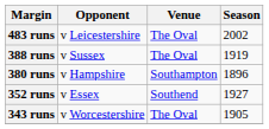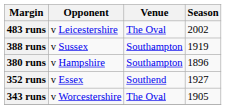 <table class="wikitable">
 <tr>
 <th>Margin</th>
 <th>Opponent</th>
 <th>Venue</th>
 <th>Season</th>
 </tr>
 <tr>
 <th>483 runs</th>
 <td>v <a href='#'>Leicestershire</a></td>
 <td><a href='#'>The Oval</a></td>
 <td>2002</td>
 </tr>
 <tr>
 <th>388 runs</th>
 <td>v <a href='#'>Sussex</a></td>
-<td><a href='#'>The Oval</a></td>
+<td><a href='#'>Southampton</a></td>
 <td>1919</td>
 </tr>
 <tr>
 <th>380 runs</th>
 <td>v <a href='#'>Hampshire</a></td>
 <td><a href='#'>Southampton</a></td>
 <td>1896</td>
 </tr>
 <tr>
 <th>352 runs</th>
 <td>v <a href='#'>Essex</a></td>
 <td><a href='#'>Southend</a></td>
 <td>1927</td>
 </tr>
 <tr>
 <th>343 runs</th>
 <td>v <a href='#'>Worcestershire</a></td>
 <td><a href='#'>The Oval</a></td>
 <td>1905</td>
 </tr>
 <tr>
 </tr>
 </table>
